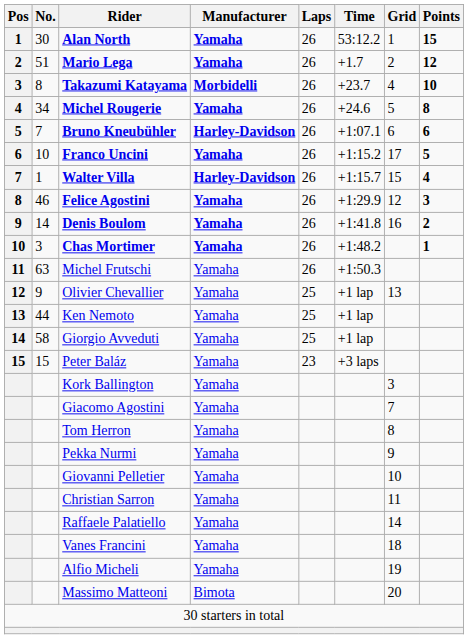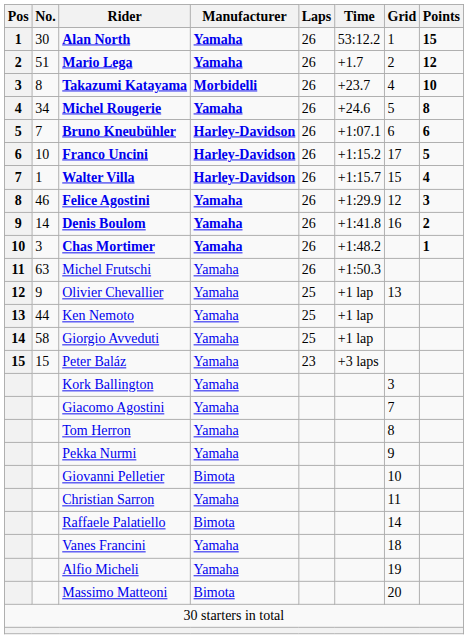 <table class="wikitable" style="font-size: 95%;">
 <tr>
 <th>Pos</th>
 <th>No.</th>
 <th>Rider</th>
 <th>Manufacturer</th>
 <th>Laps</th>
 <th>Time</th>
 <th>Grid</th>
 <th>Points</th>
 </tr>
 <tr>
 <th>1</th>
 <td>30</td>
 <td> <strong><a href='#'>Alan North</a></strong></td>
 <td><strong><a href='#'>Yamaha</a></strong></td>
 <td>26</td>
 <td>53:12.2</td>
 <td>1</td>
 <td><strong>15</strong></td>
 </tr>
 <tr>
 <th>2</th>
 <td>51</td>
 <td> <strong><a href='#'>Mario Lega</a></strong></td>
 <td><strong><a href='#'>Yamaha</a></strong></td>
 <td>26</td>
 <td>+1.7</td>
 <td>2</td>
 <td><strong>12</strong></td>
 </tr>
 <tr>
 <th>3</th>
 <td>8</td>
 <td> <strong><a href='#'>Takazumi Katayama</a></strong></td>
 <td><strong><a href='#'>Morbidelli</a></strong></td>
 <td>26</td>
 <td>+23.7</td>
 <td>4</td>
 <td><strong>10</strong></td>
 </tr>
 <tr>
 <th>4</th>
 <td>34</td>
 <td> <strong><a href='#'>Michel Rougerie</a></strong></td>
 <td><strong><a href='#'>Yamaha</a></strong></td>
 <td>26</td>
 <td>+24.6</td>
 <td>5</td>
 <td><strong>8</strong></td>
 </tr>
 <tr>
 <th>5</th>
 <td>7</td>
 <td> <strong><a href='#'>Bruno Kneubühler</a></strong></td>
 <td><strong><a href='#'>Harley-Davidson</a></strong></td>
 <td>26</td>
 <td>+1:07.1</td>
 <td>6</td>
 <td><strong>6</strong></td>
 </tr>
 <tr>
 <th>6</th>
 <td>10</td>
 <td> <strong><a href='#'>Franco Uncini</a></strong></td>
-<td><strong><a href='#'>Yamaha</a></strong></td>
+<td><strong><a href='#'>Harley-Davidson</a></strong></td>
 <td>26</td>
 <td>+1:15.2</td>
 <td>17</td>
 <td><strong>5</strong></td>
 </tr>
 <tr>
 <th>7</th>
 <td>1</td>
 <td> <strong><a href='#'>Walter Villa</a></strong></td>
 <td><strong><a href='#'>Harley-Davidson</a></strong></td>
 <td>26</td>
 <td>+1:15.7</td>
 <td>15</td>
 <td><strong>4</strong></td>
 </tr>
 <tr>
 <th>8</th>
 <td>46</td>
 <td> <strong><a href='#'>Felice Agostini</a></strong></td>
 <td><strong><a href='#'>Yamaha</a></strong></td>
 <td>26</td>
 <td>+1:29.9</td>
 <td>12</td>
 <td><strong>3</strong></td>
 </tr>
 <tr>
 <th>9</th>
 <td>14</td>
 <td> <strong><a href='#'>Denis Boulom</a></strong></td>
 <td><strong><a href='#'>Yamaha</a></strong></td>
 <td>26</td>
 <td>+1:41.8</td>
 <td>16</td>
 <td><strong>2</strong></td>
 </tr>
 <tr>
 <th>10</th>
 <td>3</td>
 <td> <strong><a href='#'>Chas Mortimer</a></strong></td>
 <td><strong><a href='#'>Yamaha</a></strong></td>
 <td>26</td>
 <td>+1:48.2</td>
 <td></td>
 <td><strong>1</strong></td>
 </tr>
 <tr>
 <th>11</th>
 <td>63</td>
 <td> <a href='#'>Michel Frutschi</a></td>
 <td><a href='#'>Yamaha</a></td>
 <td>26</td>
 <td>+1:50.3</td>
 <td></td>
 <td></td>
 </tr>
 <tr>
 <th>12</th>
 <td>9</td>
 <td> <a href='#'>Olivier Chevallier</a></td>
 <td><a href='#'>Yamaha</a></td>
 <td>25</td>
 <td>+1 lap</td>
 <td>13</td>
 <td></td>
 </tr>
 <tr>
 <th>13</th>
 <td>44</td>
 <td> <a href='#'>Ken Nemoto</a></td>
 <td><a href='#'>Yamaha</a></td>
 <td>25</td>
 <td>+1 lap</td>
 <td></td>
 <td></td>
 </tr>
 <tr>
 <th>14</th>
 <td>58</td>
 <td> <a href='#'>Giorgio Avveduti</a></td>
 <td><a href='#'>Yamaha</a></td>
 <td>25</td>
 <td>+1 lap</td>
 <td></td>
 <td></td>
 </tr>
 <tr>
 <th>15</th>
 <td>15</td>
 <td> <a href='#'>Peter Baláz</a></td>
 <td><a href='#'>Yamaha</a></td>
 <td>23</td>
 <td>+3 laps</td>
 <td></td>
 <td></td>
 </tr>
 <tr>
 <th></th>
 <td></td>
 <td> <a href='#'>Kork Ballington</a></td>
 <td><a href='#'>Yamaha</a></td>
 <td></td>
 <td></td>
 <td>3</td>
 <td></td>
 </tr>
 <tr>
 <th></th>
 <td></td>
 <td> <a href='#'>Giacomo Agostini</a></td>
 <td><a href='#'>Yamaha</a></td>
 <td></td>
 <td></td>
 <td>7</td>
 <td></td>
 </tr>
 <tr>
 <th></th>
 <td></td>
 <td> <a href='#'>Tom Herron</a></td>
 <td><a href='#'>Yamaha</a></td>
 <td></td>
 <td></td>
 <td>8</td>
 <td></td>
 </tr>
 <tr>
 <th></th>
 <td></td>
 <td> <a href='#'>Pekka Nurmi</a></td>
 <td><a href='#'>Yamaha</a></td>
 <td></td>
 <td></td>
 <td>9</td>
 <td></td>
 </tr>
 <tr>
 <th></th>
 <td></td>
 <td> <a href='#'>Giovanni Pelletier</a></td>
-<td><a href='#'>Yamaha</a></td>
+<td><a href='#'>Bimota</a></td>
 <td></td>
 <td></td>
 <td>10</td>
 <td></td>
 </tr>
 <tr>
 <th></th>
 <td></td>
 <td> <a href='#'>Christian Sarron</a></td>
 <td><a href='#'>Yamaha</a></td>
 <td></td>
 <td></td>
 <td>11</td>
 <td></td>
 </tr>
 <tr>
 <th></th>
 <td></td>
 <td> <a href='#'>Raffaele Palatiello</a></td>
-<td><a href='#'>Yamaha</a></td>
+<td><a href='#'>Bimota</a></td>
 <td></td>
 <td></td>
 <td>14</td>
 <td></td>
 </tr>
 <tr>
 <th></th>
 <td></td>
 <td> <a href='#'>Vanes Francini</a></td>
 <td><a href='#'>Yamaha</a></td>
 <td></td>
 <td></td>
 <td>18</td>
 <td></td>
 </tr>
 <tr>
 <th></th>
 <td></td>
 <td> <a href='#'>Alfio Micheli</a></td>
 <td><a href='#'>Yamaha</a></td>
 <td></td>
 <td></td>
 <td>19</td>
 <td></td>
 </tr>
 <tr>
 <th></th>
 <td></td>
 <td> <a href='#'>Massimo Matteoni</a></td>
 <td><a href='#'>Bimota</a></td>
 <td></td>
 <td></td>
 <td>20</td>
 <td></td>
 </tr>
 <tr>
 <td colspan=8 align=center>30 starters in total</td>
 </tr>
 <tr>
 <th colspan=8></th>
 </tr>
 </table>
